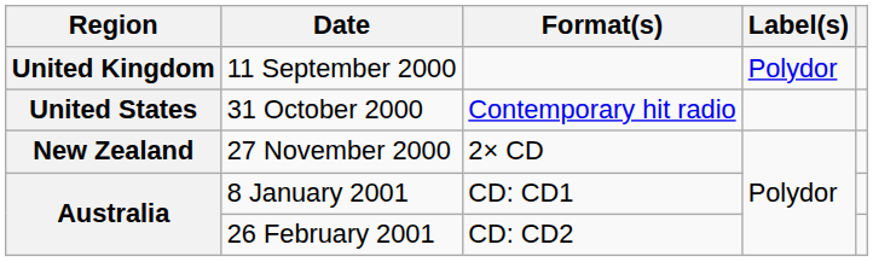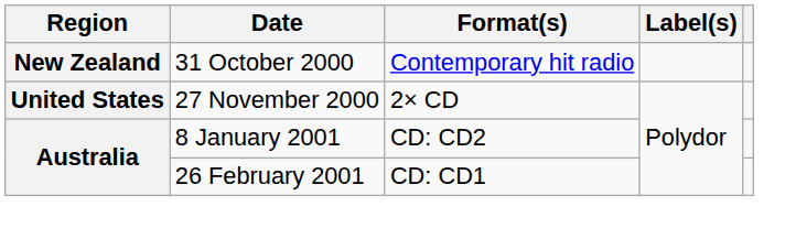 <table class="wikitable plainrowheaders">
 <tr>
 <th scope="col">Region</th>
 <th scope="col">Date</th>
 <th scope="col">Format(s)</th>
 <th scope="col">Label(s)</th>
 <th scope="col"></th>
 </tr>
 <tr>
-<th scope="row">United Kingdom</th>
-<td>11 September 2000</td>
-<td></td>
-<td><a href='#'>Polydor</a></td>
-<td></td>
-</tr>
-<tr>
-<th scope="row">United States</th>
+<th scope="row">New Zealand</th>
 <td>31 October 2000</td>
 <td><a href='#'>Contemporary hit radio</a></td>
 <td></td>
 <td></td>
 </tr>
 <tr>
-<th scope="row">New Zealand</th>
+<th scope="row">United States</th>
 <td>27 November 2000</td>
 <td>2× CD</td>
 <td rowspan="3">Polydor</td>
 <td></td>
 </tr>
 <tr>
 <th scope="row" rowspan="2">Australia</th>
 <td>8 January 2001</td>
-<td>CD: CD1</td>
+<td>CD: CD2</td>
 <td></td>
 </tr>
 <tr>
 <td>26 February 2001</td>
-<td>CD: CD2</td>
+<td>CD: CD1</td>
 <td></td>
 </tr>
 </table>
